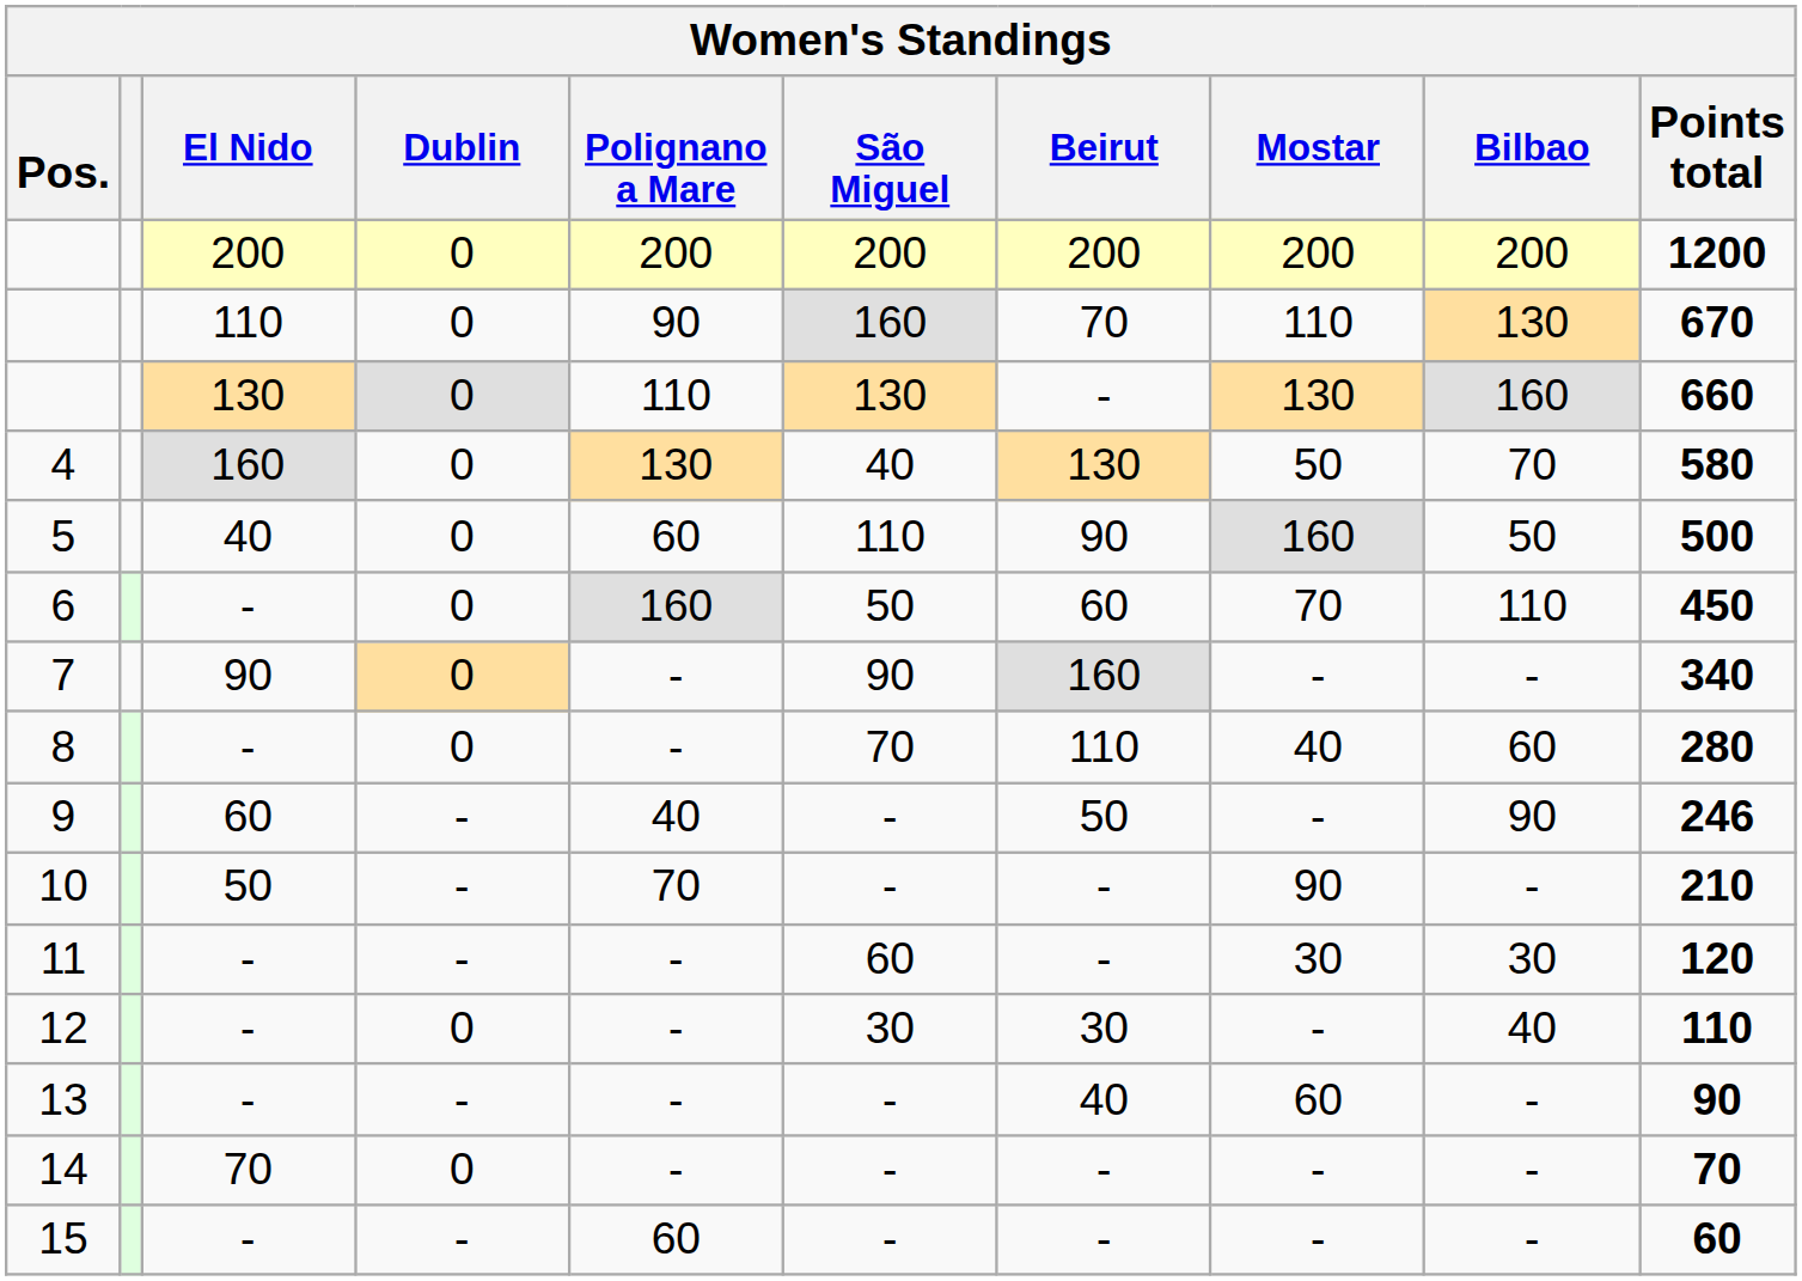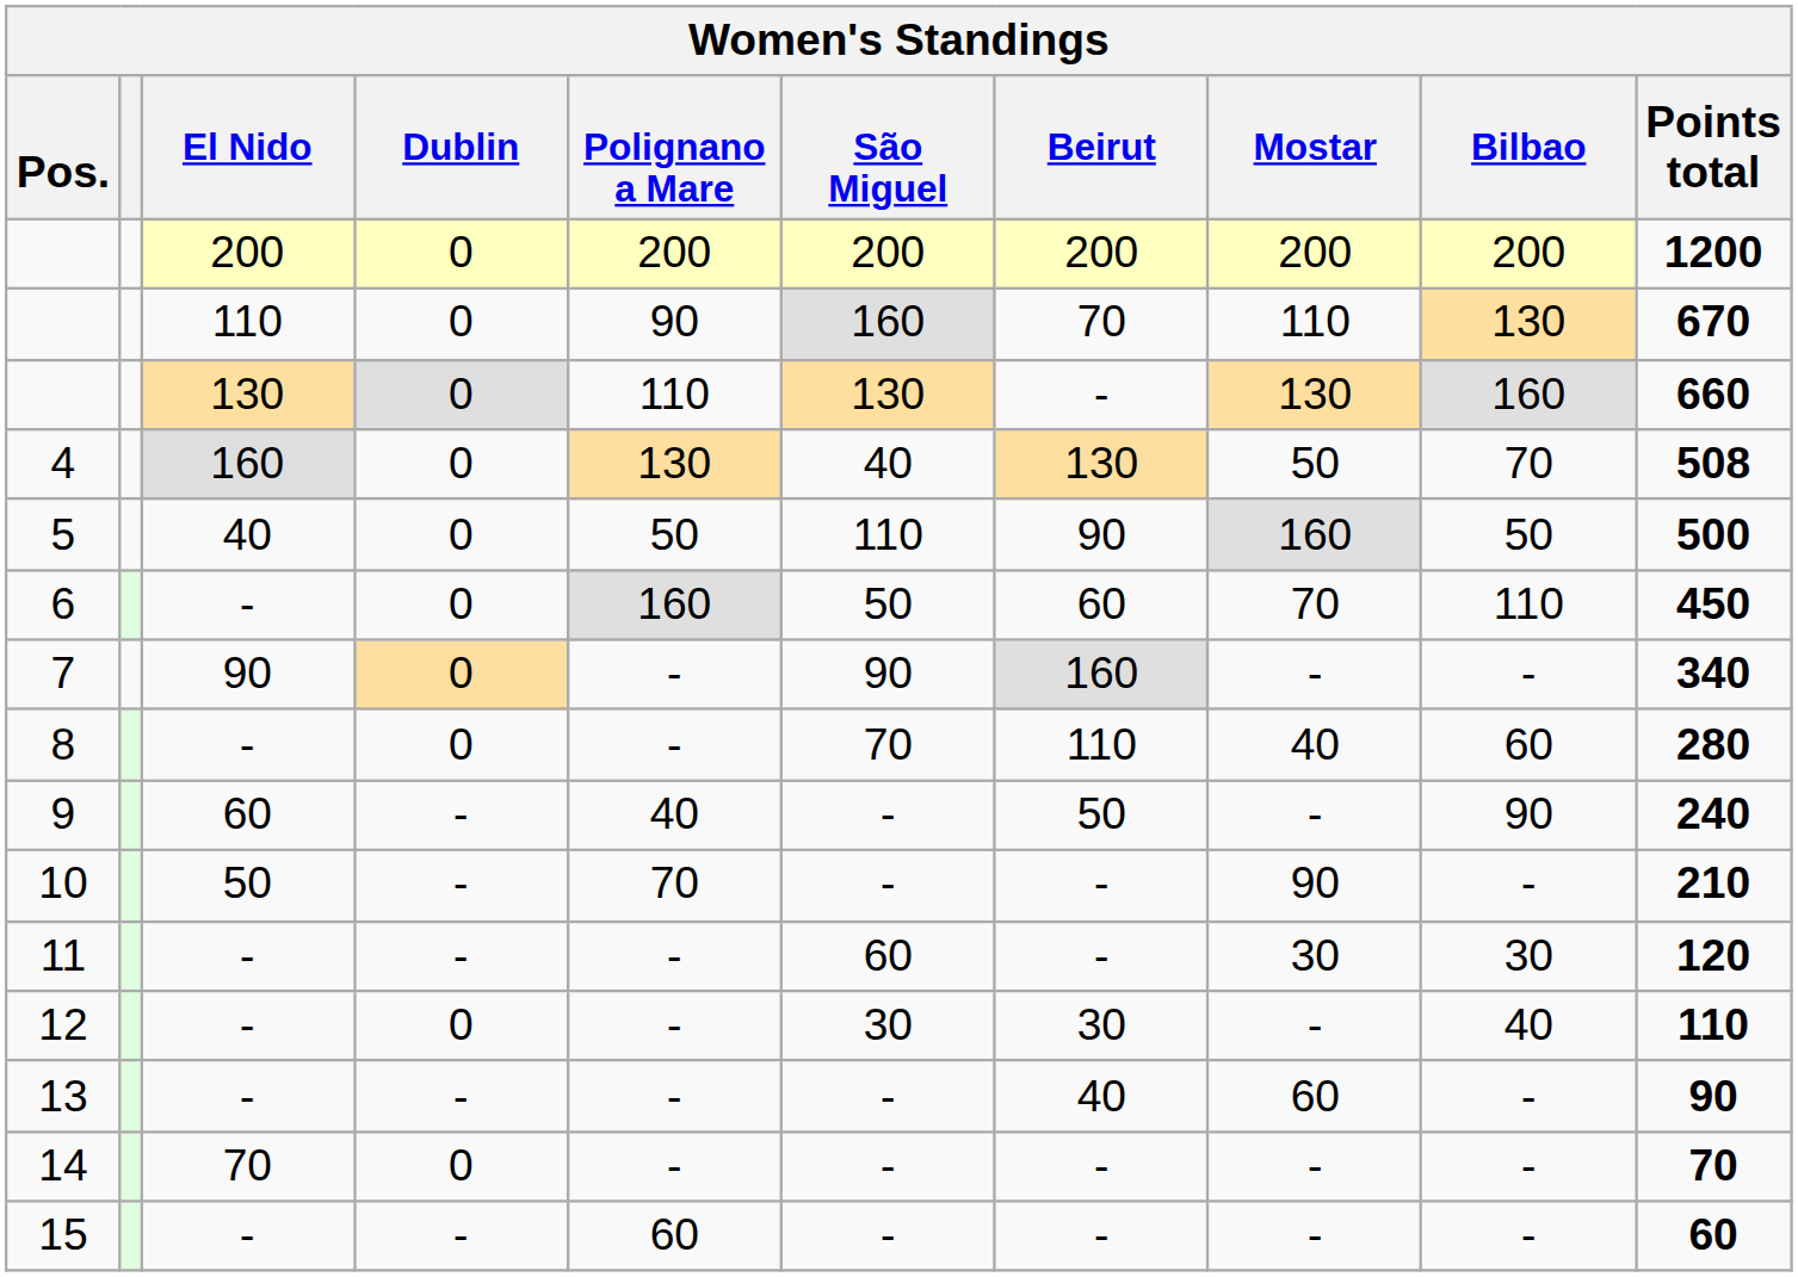 <table class="wikitable" style="text-align:center;">
 <tr bgcolor="#efefef">
 <th colspan=13 style="border-right:0px;";>Women's Standings<br></th>
 </tr>
 <tr bgcolor="#efefef">
 <th style="width:1.8em;"> <br>Pos.</th>
 <th></th>
 <th style="width:5.2em; vertical-align:top; font-size:85%;"><br><a href='#'>El Nido</a></th>
 <th style="width:5.2em; vertical-align:top; font-size:85%;"><br><a href='#'>Dublin</a><br></th>
 <th style="width:5.2em; vertical-align:top; font-size:85%;"><br><a href='#'>Polignano a Mare</a></th>
 <th style="width:5.2em; vertical-align:top; font-size:85%;"><br><a href='#'>São Miguel</a></th>
 <th style="width:5.2em; vertical-align:top; font-size:85%;"><br><a href='#'>Beirut</a></th>
 <th style="width:5.2em; vertical-align:top; font-size:85%;"><br><a href='#'>Mostar</a></th>
 <th style="width:5.2em; vertical-align:top; font-size:85%;"><br><a href='#'>Bilbao</a></th>
 <th>Points<br>total</th>
 </tr>
 <tr>
 <td></td>
 <td align="left"></td>
 <td bgcolor=#FFFFBF>200</td>
 <td bgcolor=#FFFFBF>0</td>
 <td bgcolor=#FFFFBF>200</td>
 <td bgcolor=#FFFFBF>200</td>
 <td bgcolor=#FFFFBF>200</td>
 <td bgcolor=#FFFFBF>200</td>
 <td bgcolor=#FFFFBF>200</td>
 <td><strong>1200</strong></td>
 </tr>
 <tr>
 <td></td>
 <td align="left"></td>
 <td>110</td>
 <td>0</td>
 <td>90</td>
 <td bgcolor=#DFDFDF>160</td>
 <td>70</td>
 <td>110</td>
 <td bgcolor=#FFDF9F>130</td>
 <td><strong>670</strong></td>
 </tr>
 <tr>
 <td></td>
 <td align="left"></td>
 <td bgcolor=#FFDF9F>130</td>
 <td bgcolor=#DFDFDF>0</td>
 <td>110</td>
 <td bgcolor=#FFDF9F>130</td>
 <td>-</td>
 <td bgcolor=#FFDF9F>130</td>
 <td bgcolor=#DFDFDF>160</td>
 <td><strong>660</strong></td>
 </tr>
 <tr>
 <td>4</td>
 <td align="left"></td>
 <td bgcolor=#DFDFDF>160</td>
 <td>0</td>
 <td bgcolor=#FFDF9F>130</td>
 <td>40</td>
 <td bgcolor=#FFDF9F>130</td>
 <td>50</td>
 <td>70</td>
-<td><strong>580</strong></td>
+<td><strong>508</strong></td>
 </tr>
 <tr>
 <td>5</td>
 <td align="left"></td>
 <td>40</td>
 <td>0</td>
-<td>60</td>
+<td>50</td>
 <td>110</td>
 <td>90</td>
 <td bgcolor=#DFDFDF>160</td>
 <td>50</td>
 <td><strong>500</strong></td>
 </tr>
 <tr>
 <td>6</td>
 <td style="background:#dfffdf;" align="left"></td>
 <td>-</td>
 <td>0</td>
 <td bgcolor=#DFDFDF>160</td>
 <td>50</td>
 <td>60</td>
 <td>70</td>
 <td>110</td>
 <td><strong>450</strong></td>
 </tr>
 <tr>
 <td>7</td>
 <td align="left"></td>
 <td>90</td>
 <td bgcolor=#FFDF9F>0</td>
 <td>-</td>
 <td>90</td>
 <td bgcolor=#DFDFDF>160</td>
 <td>-</td>
 <td>-</td>
 <td><strong>340</strong></td>
 </tr>
 <tr>
 <td>8</td>
 <td style="background:#dfffdf;" align="left"></td>
 <td>-</td>
 <td>0</td>
 <td>-</td>
 <td>70</td>
 <td>110</td>
 <td>40</td>
 <td>60</td>
 <td><strong>280</strong></td>
 </tr>
 <tr>
 <td>9</td>
 <td style="background:#dfffdf;" align="left"></td>
 <td>60</td>
 <td>-</td>
 <td>40</td>
 <td>-</td>
 <td>50</td>
 <td>-</td>
 <td>90</td>
-<td><strong>246</strong></td>
+<td><strong>240</strong></td>
 </tr>
 <tr>
 <td>10</td>
 <td style="background:#dfffdf;" align="left"></td>
 <td>50</td>
 <td>-</td>
 <td>70</td>
 <td>-</td>
 <td>-</td>
 <td>90</td>
 <td>-</td>
 <td><strong>210</strong></td>
 </tr>
 <tr>
 <td>11</td>
 <td style="background:#dfffdf;" align="left"></td>
 <td>-</td>
 <td>-</td>
 <td>-</td>
 <td>60</td>
 <td>-</td>
 <td>30</td>
 <td>30</td>
 <td><strong>120</strong></td>
 </tr>
 <tr>
 <td>12</td>
 <td style="background:#dfffdf;" align="left"></td>
 <td>-</td>
 <td>0</td>
 <td>-</td>
 <td>30</td>
 <td>30</td>
 <td>-</td>
 <td>40</td>
 <td><strong>110</strong></td>
 </tr>
 <tr>
 <td>13</td>
 <td style="background:#dfffdf;" align="left"></td>
 <td>-</td>
 <td>-</td>
 <td>-</td>
 <td>-</td>
 <td>40</td>
 <td>60</td>
 <td>-</td>
 <td><strong>90</strong></td>
 </tr>
 <tr>
 <td>14</td>
 <td style="background:#dfffdf;" align="left"></td>
 <td>70</td>
 <td>0</td>
 <td>-</td>
 <td>-</td>
 <td>-</td>
 <td>-</td>
 <td>-</td>
 <td><strong>70</strong></td>
 </tr>
 <tr>
 <td>15</td>
 <td style="background:#dfffdf;" align="left"></td>
 <td>-</td>
 <td>-</td>
 <td>60</td>
 <td>-</td>
 <td>-</td>
 <td>-</td>
 <td>-</td>
 <td><strong>60</strong></td>
 </tr>
 </table>
